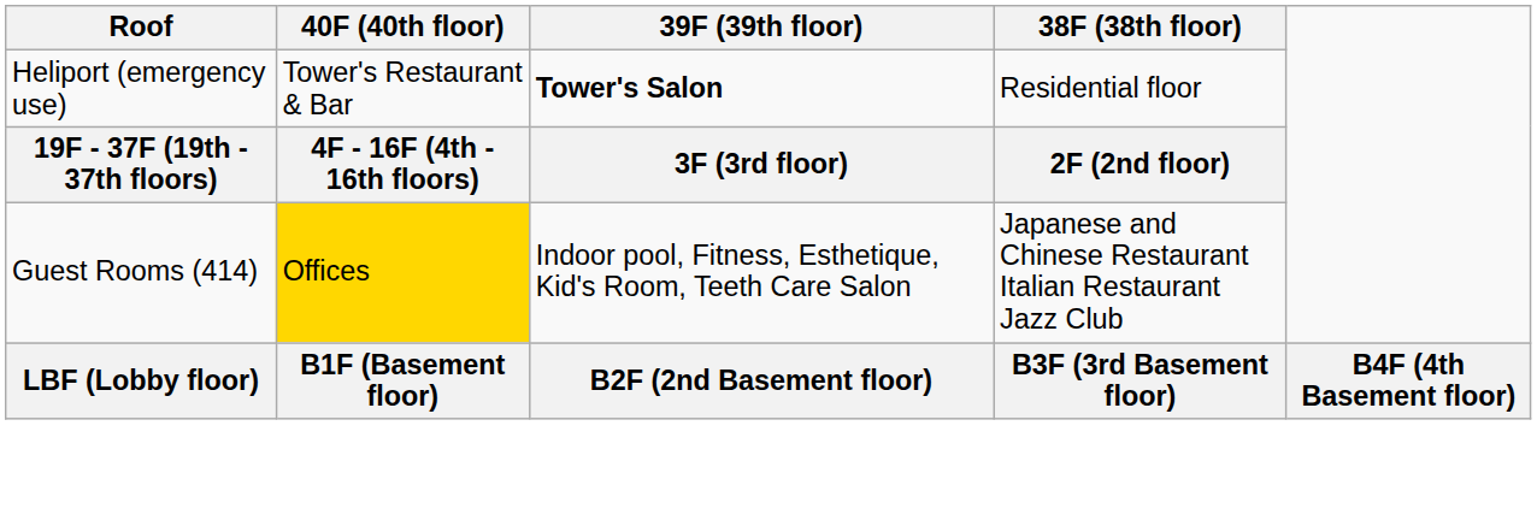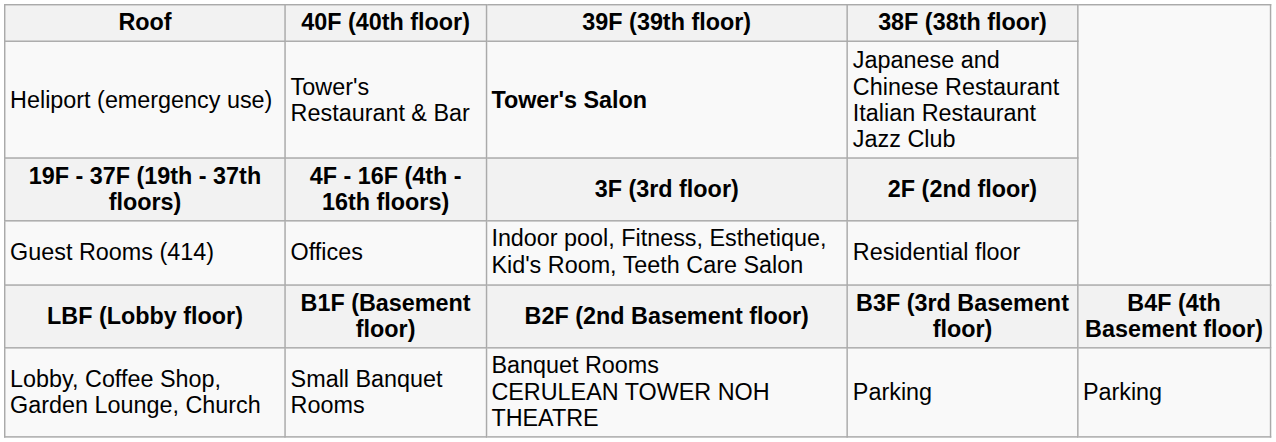 <table class="wikitable" border="1">
 <tr>
 <th>Roof</th>
 <th>40F (40th floor) </th>
 <th>39F (39th floor) </th>
 <th>38F (38th floor) </th>
 </tr>
 <tr>
 <td>Heliport (emergency use)</td>
 <td>Tower's Restaurant & Bar</td>
 <td><strong>Tower's Salon</strong></td>
-<td>Residential floor</td>
+<td>Japanese and Chinese Restaurant<br> Italian Restaurant<br> Jazz Club</td>
 </tr>
 <tr>
 <th>19F - 37F (19th - 37th floors) </th>
 <th>4F - 16F (4th - 16th floors) </th>
 <th>3F (3rd floor) </th>
 <th>2F (2nd floor)</th>
 </tr>
 <tr>
 <td>Guest Rooms (414)</td>
-<td style="background: gold;">Offices</td>
+<td>Offices</td>
 <td>Indoor pool, Fitness, Esthetique, Kid's Room, Teeth Care Salon</td>
-<td>Japanese and Chinese Restaurant<br> Italian Restaurant<br> Jazz Club</td>
+<td>Residential floor</td>
 </tr>
 <tr>
 <th>LBF (Lobby floor) </th>
 <th>B1F (Basement floor) </th>
 <th>B2F (2nd Basement floor) </th>
 <th>B3F (3rd Basement floor) </th>
 <th>B4F (4th Basement floor) </th>
 </tr>
+<tr>
+<td>Lobby, Coffee Shop, Garden Lounge, Church</td>
+<td>Small Banquet Rooms</td>
+<td>Banquet Rooms<br> CERULEAN TOWER NOH THEATRE</td>
+<td>Parking</td>
+<td>Parking</td>
+</tr>
 </table>
